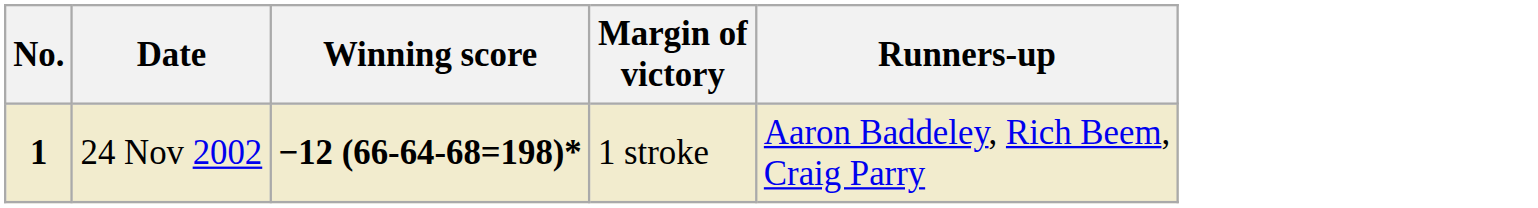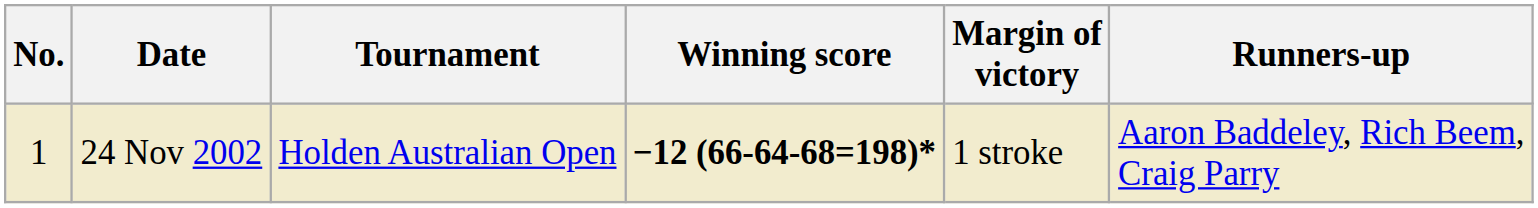 <table class="wikitable" style="font-size:95%;">
 <tr>
 <th>No.</th>
 <th>Date</th>
+<th>Tournament</th>
 <th>Winning score</th>
 <th>Margin of<br>victory</th>
 <th>Runners-up</th>
 </tr>
 <tr style="background:#f2ecce;">
-<td align=center><strong>1</strong></td>
+<td align=center>1</td>
 <td align=right>24 Nov <a href='#'>2002</a></td>
+<td><a href='#'>Holden Australian Open</a></td>
 <td><strong>−12 (66-64-68=198)*</strong></td>
 <td>1 stroke</td>
 <td> <a href='#'>Aaron Baddeley</a>,  <a href='#'>Rich Beem</a>,<br> <a href='#'>Craig Parry</a></td>
 </tr>
 </table>
